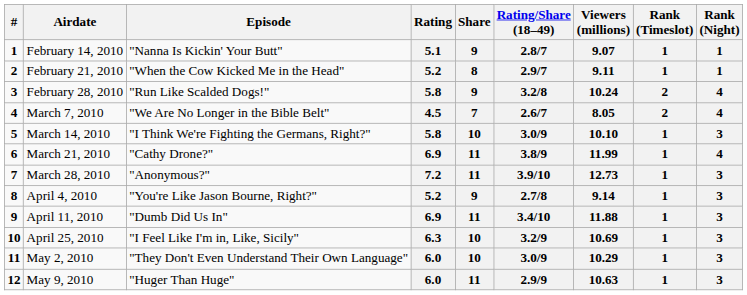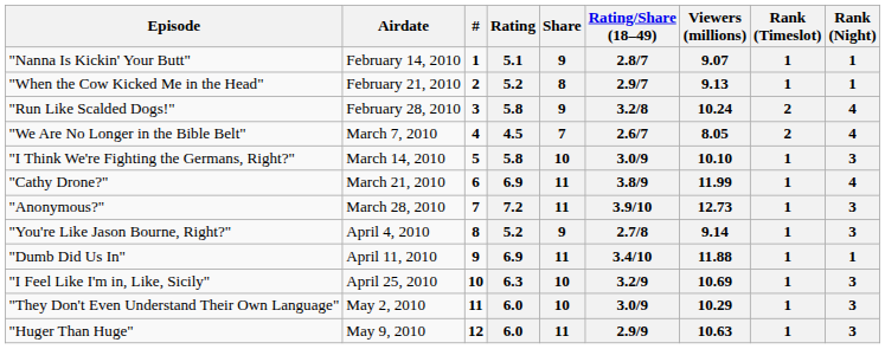 <table class="wikitable">
 <tr>
+<th>Episode</th>
+<th>Airdate</th>
 <th>#</th>
-<th>Airdate</th>
-<th>Episode</th>
 <th>Rating</th>
 <th>Share</th>
 <th><a href='#'>Rating/Share</a><br>(18–49)</th>
 <th>Viewers<br>(millions)</th>
 <th>Rank<br>(Timeslot)</th>
 <th>Rank<br>(Night)</th>
 </tr>
 <tr>
+<td>"Nanna Is Kickin' Your Butt"</td>
+<td>February 14, 2010</td>
 <td style="text-align:center"><strong>1</strong></td>
-<td>February 14, 2010</td>
-<td>"Nanna Is Kickin' Your Butt"</td>
 <th>5.1</th>
 <th>9</th>
 <th>2.8/7</th>
 <th>9.07</th>
 <th>1</th>
 <th>1</th>
 </tr>
 <tr>
+<td>"When the Cow Kicked Me in the Head"</td>
+<td>February 21, 2010</td>
 <td style="text-align:center"><strong>2</strong></td>
-<td>February 21, 2010</td>
-<td>"When the Cow Kicked Me in the Head"</td>
 <th>5.2</th>
 <th>8</th>
 <th>2.9/7</th>
-<th>9.11</th>
+<th>9.13</th>
 <th>1</th>
 <th>1</th>
 </tr>
 <tr>
+<td>"Run Like Scalded Dogs!"</td>
+<td>February 28, 2010</td>
 <td style="text-align:center"><strong>3</strong></td>
-<td>February 28, 2010</td>
-<td>"Run Like Scalded Dogs!"</td>
 <th>5.8</th>
 <th>9</th>
 <th>3.2/8</th>
 <th>10.24</th>
 <th>2</th>
 <th>4</th>
 </tr>
 <tr>
+<td>"We Are No Longer in the Bible Belt"</td>
+<td>March 7, 2010</td>
 <td style="text-align:center"><strong>4</strong></td>
-<td>March 7, 2010</td>
-<td>"We Are No Longer in the Bible Belt"</td>
 <th>4.5</th>
 <th>7</th>
 <th>2.6/7</th>
 <th>8.05</th>
 <th>2</th>
 <th>4</th>
 </tr>
 <tr>
+<td>"I Think We're Fighting the Germans, Right?"</td>
+<td>March 14, 2010</td>
 <td style="text-align:center"><strong>5</strong></td>
-<td>March 14, 2010</td>
-<td>"I Think We're Fighting the Germans, Right?"</td>
 <th>5.8</th>
 <th>10</th>
 <th>3.0/9</th>
 <th>10.10</th>
 <th>1</th>
 <th>3</th>
 </tr>
 <tr>
+<td>"Cathy Drone?"</td>
+<td>March 21, 2010</td>
 <td style="text-align:center"><strong>6</strong></td>
-<td>March 21, 2010</td>
-<td>"Cathy Drone?"</td>
 <th>6.9</th>
 <th>11</th>
 <th>3.8/9</th>
 <th>11.99</th>
 <th>1</th>
 <th>4</th>
 </tr>
 <tr>
+<td>"Anonymous?"</td>
+<td>March 28, 2010</td>
 <td style="text-align:center"><strong>7</strong></td>
-<td>March 28, 2010</td>
-<td>"Anonymous?"</td>
 <th>7.2</th>
 <th>11</th>
 <th>3.9/10</th>
 <th>12.73</th>
 <th>1</th>
 <th>3</th>
 </tr>
 <tr>
+<td>"You're Like Jason Bourne, Right?"</td>
+<td>April 4, 2010</td>
 <td style="text-align:center"><strong>8</strong></td>
-<td>April 4, 2010</td>
-<td>"You're Like Jason Bourne, Right?"</td>
 <th>5.2</th>
 <th>9</th>
 <th>2.7/8</th>
 <th>9.14</th>
 <th>1</th>
 <th>3</th>
 </tr>
 <tr>
+<td>"Dumb Did Us In"</td>
+<td>April 11, 2010</td>
 <td style="text-align:center"><strong>9</strong></td>
-<td>April 11, 2010</td>
-<td>"Dumb Did Us In"</td>
 <th>6.9</th>
 <th>11</th>
 <th>3.4/10</th>
 <th>11.88</th>
 <th>1</th>
-<th>3</th>
+<th>1</th>
 </tr>
 <tr>
+<td>"I Feel Like I'm in, Like, Sicily"</td>
+<td>April 25, 2010</td>
 <td style="text-align:center"><strong>10</strong></td>
-<td>April 25, 2010</td>
-<td>"I Feel Like I'm in, Like, Sicily"</td>
 <th>6.3</th>
 <th>10</th>
 <th>3.2/9</th>
 <th>10.69</th>
 <th>1</th>
 <th>3</th>
 </tr>
 <tr>
+<td>"They Don't Even Understand Their Own Language"</td>
+<td>May 2, 2010</td>
 <td style="text-align:center"><strong>11</strong></td>
-<td>May 2, 2010</td>
-<td>"They Don't Even Understand Their Own Language"</td>
 <th>6.0</th>
 <th>10</th>
 <th>3.0/9</th>
 <th>10.29</th>
 <th>1</th>
 <th>3</th>
 </tr>
 <tr>
+<td>"Huger Than Huge"</td>
+<td>May 9, 2010</td>
 <td style="text-align:center"><strong>12</strong></td>
-<td>May 9, 2010</td>
-<td>"Huger Than Huge"</td>
 <th>6.0</th>
 <th>11</th>
 <th>2.9/9</th>
 <th>10.63</th>
 <th>1</th>
 <th>3</th>
 </tr>
 </table>
